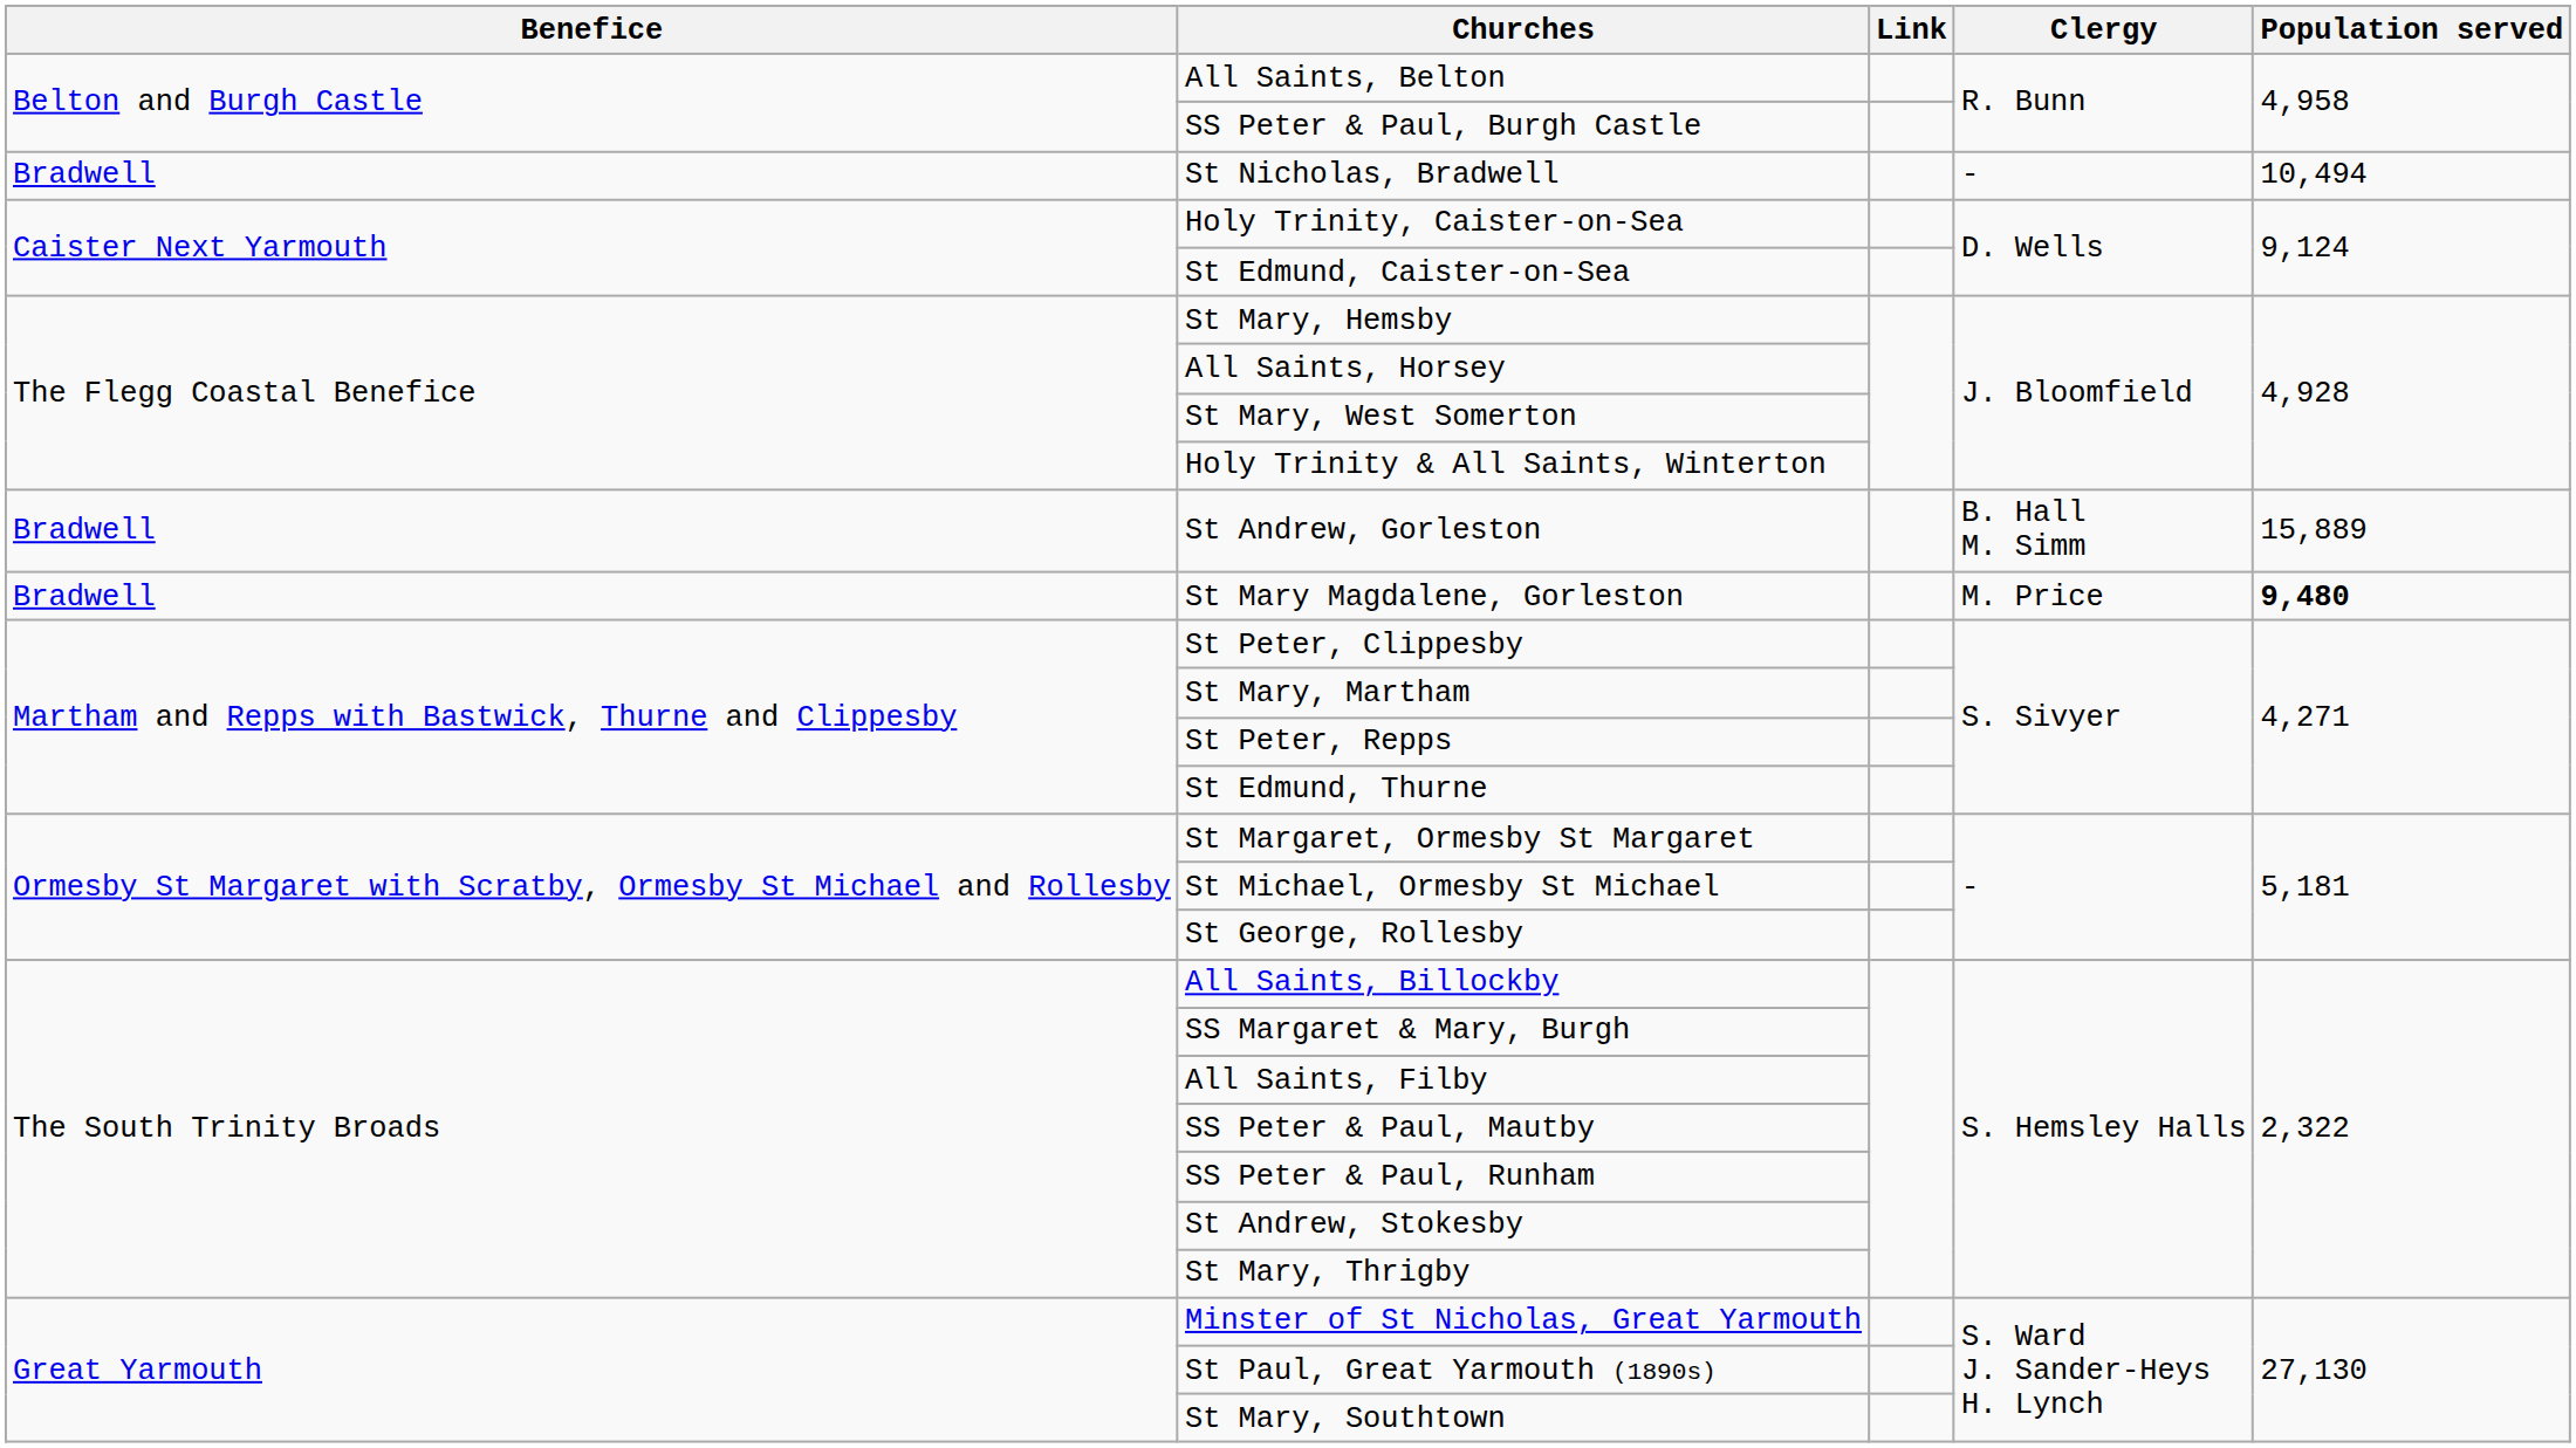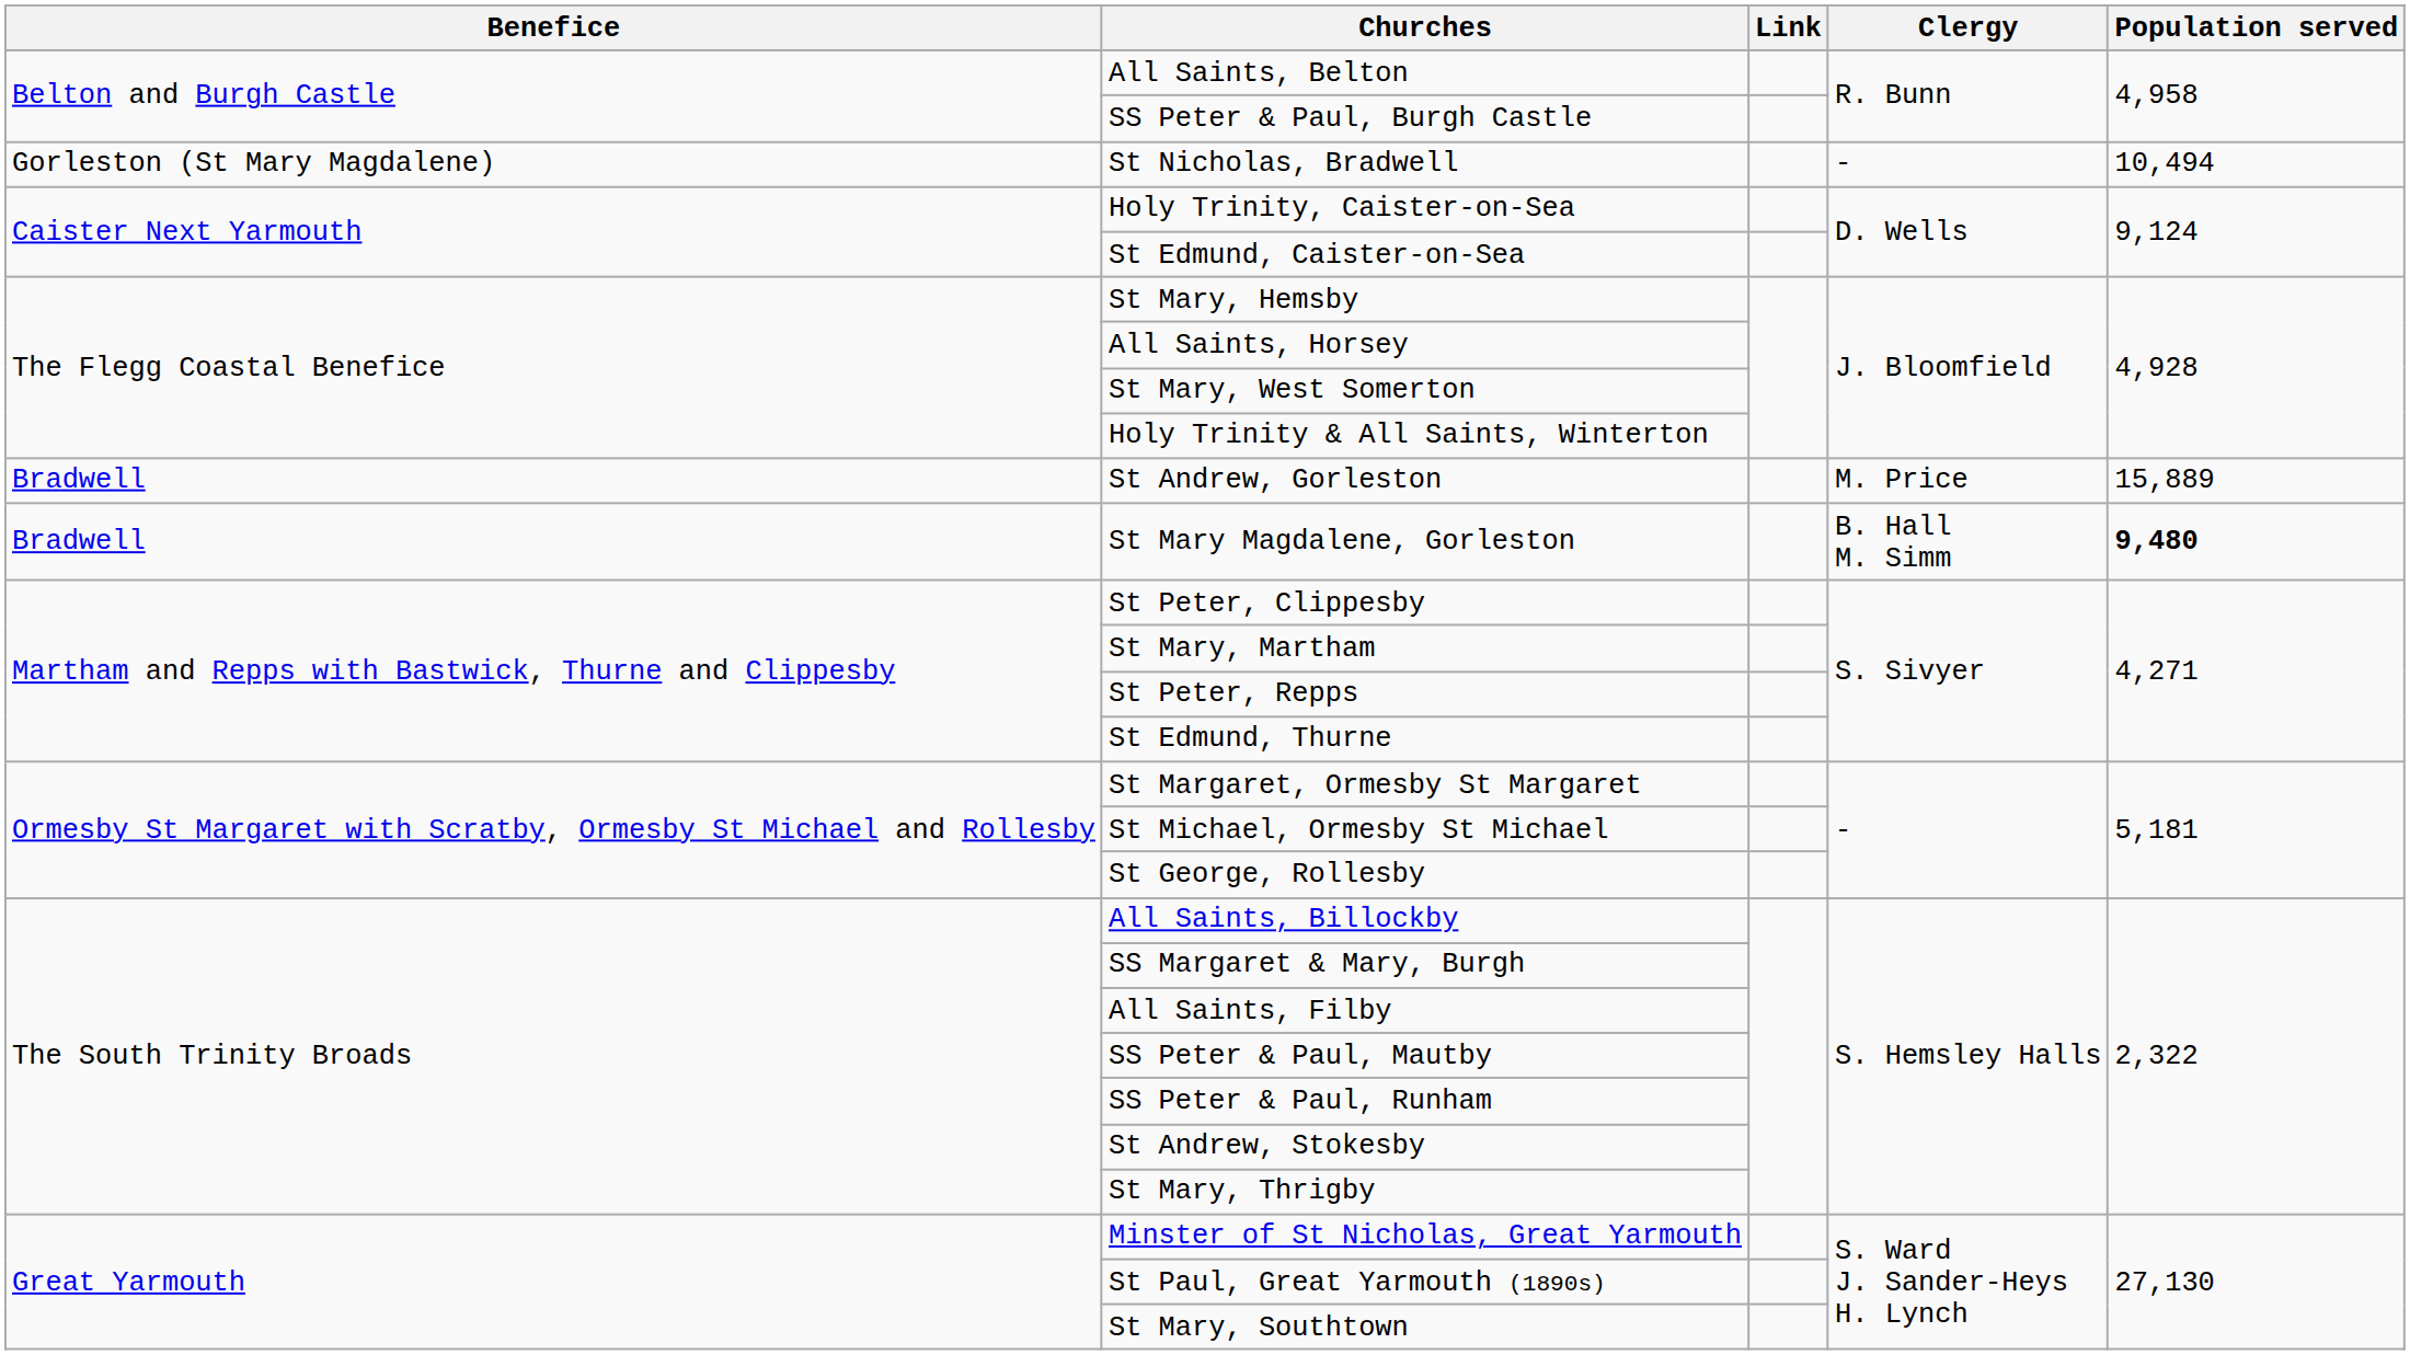 <table class="wikitable">
 <tr>
 <th>Benefice</th>
 <th>Churches</th>
 <th>Link</th>
 <th>Clergy</th>
 <th>Population served</th>
 </tr>
 <tr>
 <td rowspan="2"><a href='#'>Belton</a> and <a href='#'>Burgh Castle</a></td>
 <td>All Saints, Belton</td>
 <td></td>
 <td rowspan="2">R. Bunn</td>
 <td rowspan="2">4,958</td>
 </tr>
 <tr>
 <td>SS Peter & Paul, Burgh Castle</td>
 <td></td>
 </tr>
 <tr>
-<td><a href='#'>Bradwell</a></td>
+<td>Gorleston (St Mary Magdalene)</td>
 <td>St Nicholas, Bradwell</td>
 <td></td>
 <td>-</td>
 <td>10,494</td>
 </tr>
 <tr>
 <td rowspan="2"><a href='#'>Caister Next Yarmouth</a></td>
 <td>Holy Trinity, Caister-on-Sea</td>
 <td></td>
 <td rowspan="2">D. Wells</td>
 <td rowspan="2">9,124</td>
 </tr>
 <tr>
 <td>St Edmund, Caister-on-Sea</td>
 <td></td>
 </tr>
 <tr>
 <td rowspan="4">The Flegg Coastal Benefice</td>
 <td>St Mary, Hemsby</td>
 <td rowspan="4"></td>
 <td rowspan="4">J. Bloomfield</td>
 <td rowspan="4">4,928</td>
 </tr>
 <tr>
 <td>All Saints, Horsey</td>
 </tr>
 <tr>
 <td>St Mary, West Somerton</td>
 </tr>
 <tr>
 <td>Holy Trinity & All Saints, Winterton</td>
 </tr>
 <tr>
 <td><a href='#'>Bradwell</a></td>
 <td>St Andrew, Gorleston</td>
 <td></td>
-<td>B. Hall<br>M. Simm</td>
+<td>M. Price</td>
 <td>15,889</td>
 </tr>
 <tr>
 <td><a href='#'>Bradwell</a></td>
 <td>St Mary Magdalene, Gorleston</td>
 <td></td>
-<td>M. Price</td>
+<td>B. Hall<br>M. Simm</td>
 <td><strong>9,480</strong></td>
 </tr>
 <tr>
 <td rowspan="4"><a href='#'>Martham</a> and <a href='#'>Repps with Bastwick</a>, <a href='#'>Thurne</a> and <a href='#'>Clippesby</a></td>
 <td>St Peter, Clippesby</td>
 <td></td>
 <td rowspan="4">S. Sivyer</td>
 <td rowspan="4">4,271</td>
 </tr>
 <tr>
 <td>St Mary, Martham</td>
 <td></td>
 </tr>
 <tr>
 <td>St Peter, Repps</td>
 <td></td>
 </tr>
 <tr>
 <td>St Edmund, Thurne</td>
 <td></td>
 </tr>
 <tr>
 <td rowspan="3"><a href='#'>Ormesby St Margaret with Scratby</a>, <a href='#'>Ormesby St Michael</a> and <a href='#'>Rollesby</a></td>
 <td>St Margaret, Ormesby St Margaret</td>
 <td></td>
 <td rowspan="3">-</td>
 <td rowspan="3">5,181</td>
 </tr>
 <tr>
 <td>St Michael, Ormesby St Michael</td>
 <td></td>
 </tr>
 <tr>
 <td>St George, Rollesby</td>
 <td></td>
 </tr>
 <tr>
 <td rowspan="7">The South Trinity Broads</td>
 <td><a href='#'>All Saints, Billockby</a></td>
 <td rowspan="7"></td>
 <td rowspan="7">S. Hemsley Halls</td>
 <td rowspan="7">2,322</td>
 </tr>
 <tr>
 <td>SS Margaret & Mary, Burgh</td>
 </tr>
 <tr>
 <td>All Saints, Filby</td>
 </tr>
 <tr>
 <td>SS Peter & Paul, Mautby</td>
 </tr>
 <tr>
 <td>SS Peter & Paul, Runham</td>
 </tr>
 <tr>
 <td>St Andrew, Stokesby</td>
 </tr>
 <tr>
 <td>St Mary, Thrigby</td>
 </tr>
 <tr>
 <td rowspan="3"><a href='#'>Great Yarmouth</a></td>
 <td><a href='#'>Minster of St Nicholas, Great Yarmouth</a></td>
 <td></td>
 <td rowspan="3">S. Ward<br>J. Sander-Heys<br>H. Lynch</td>
 <td rowspan="3">27,130</td>
 </tr>
 <tr>
 <td>St Paul, Great Yarmouth <small>(1890s)</small></td>
 <td></td>
 </tr>
 <tr>
 <td>St Mary, Southtown</td>
 <td></td>
 </tr>
 </table>
